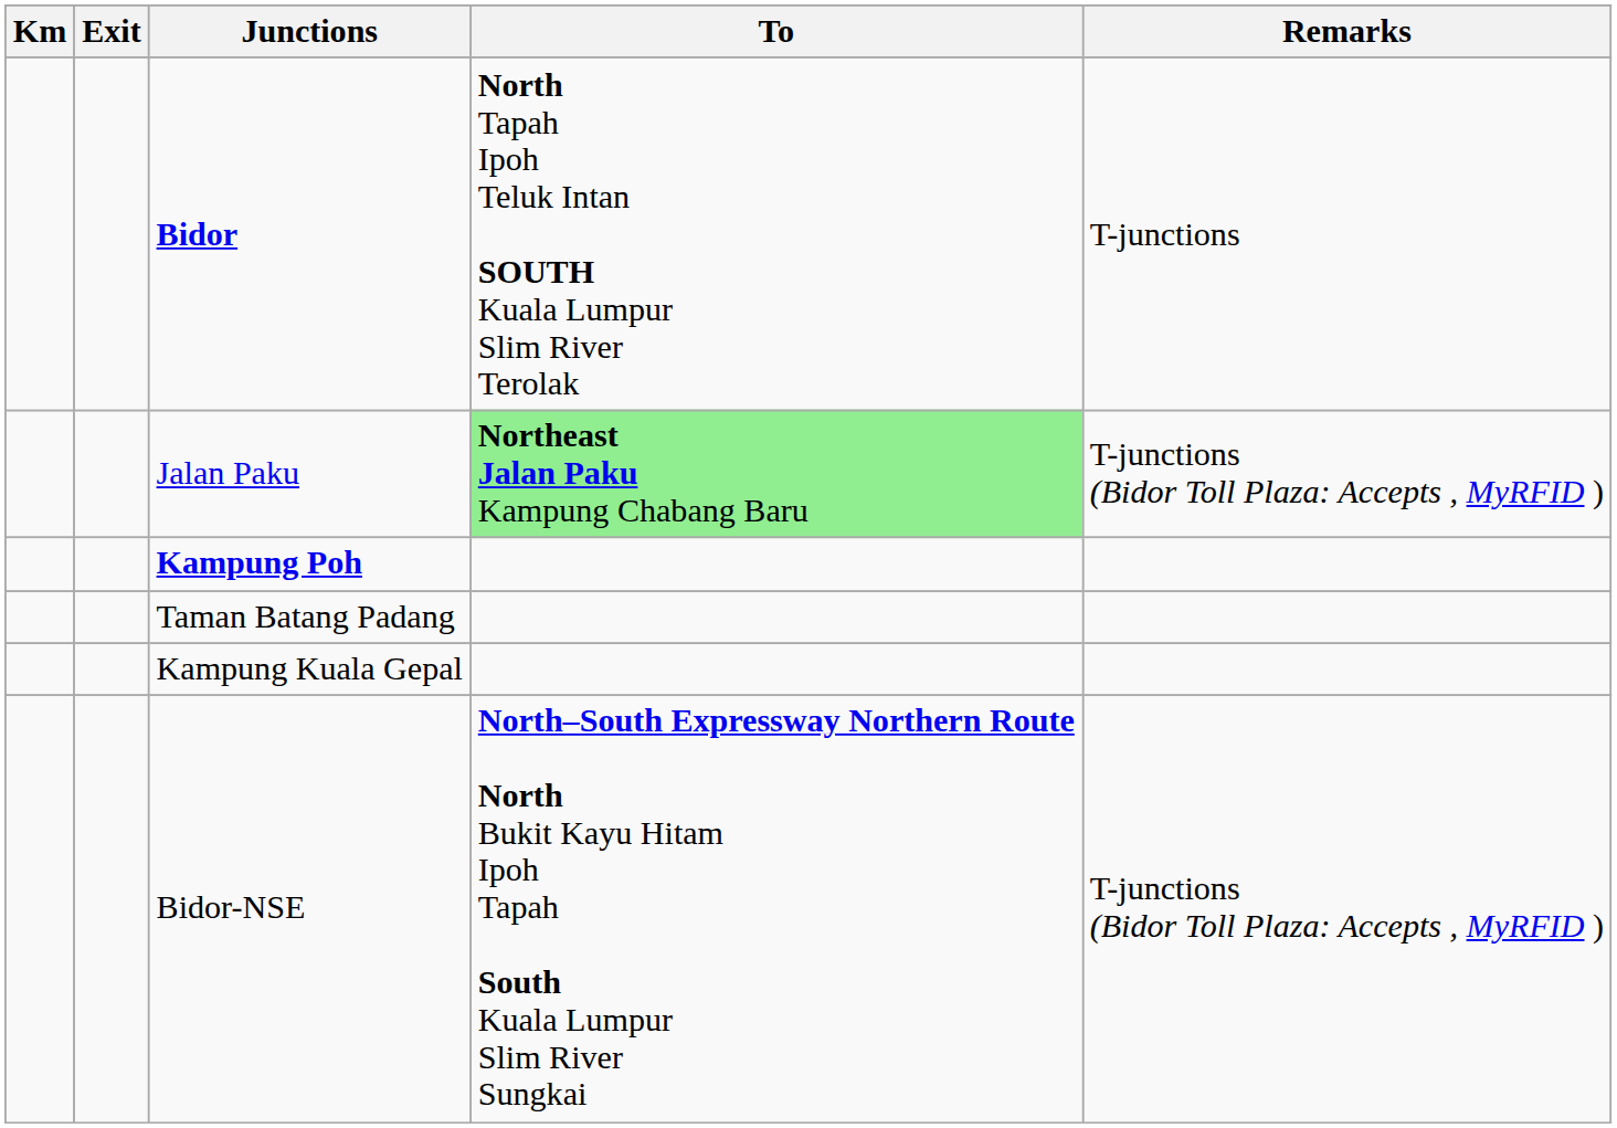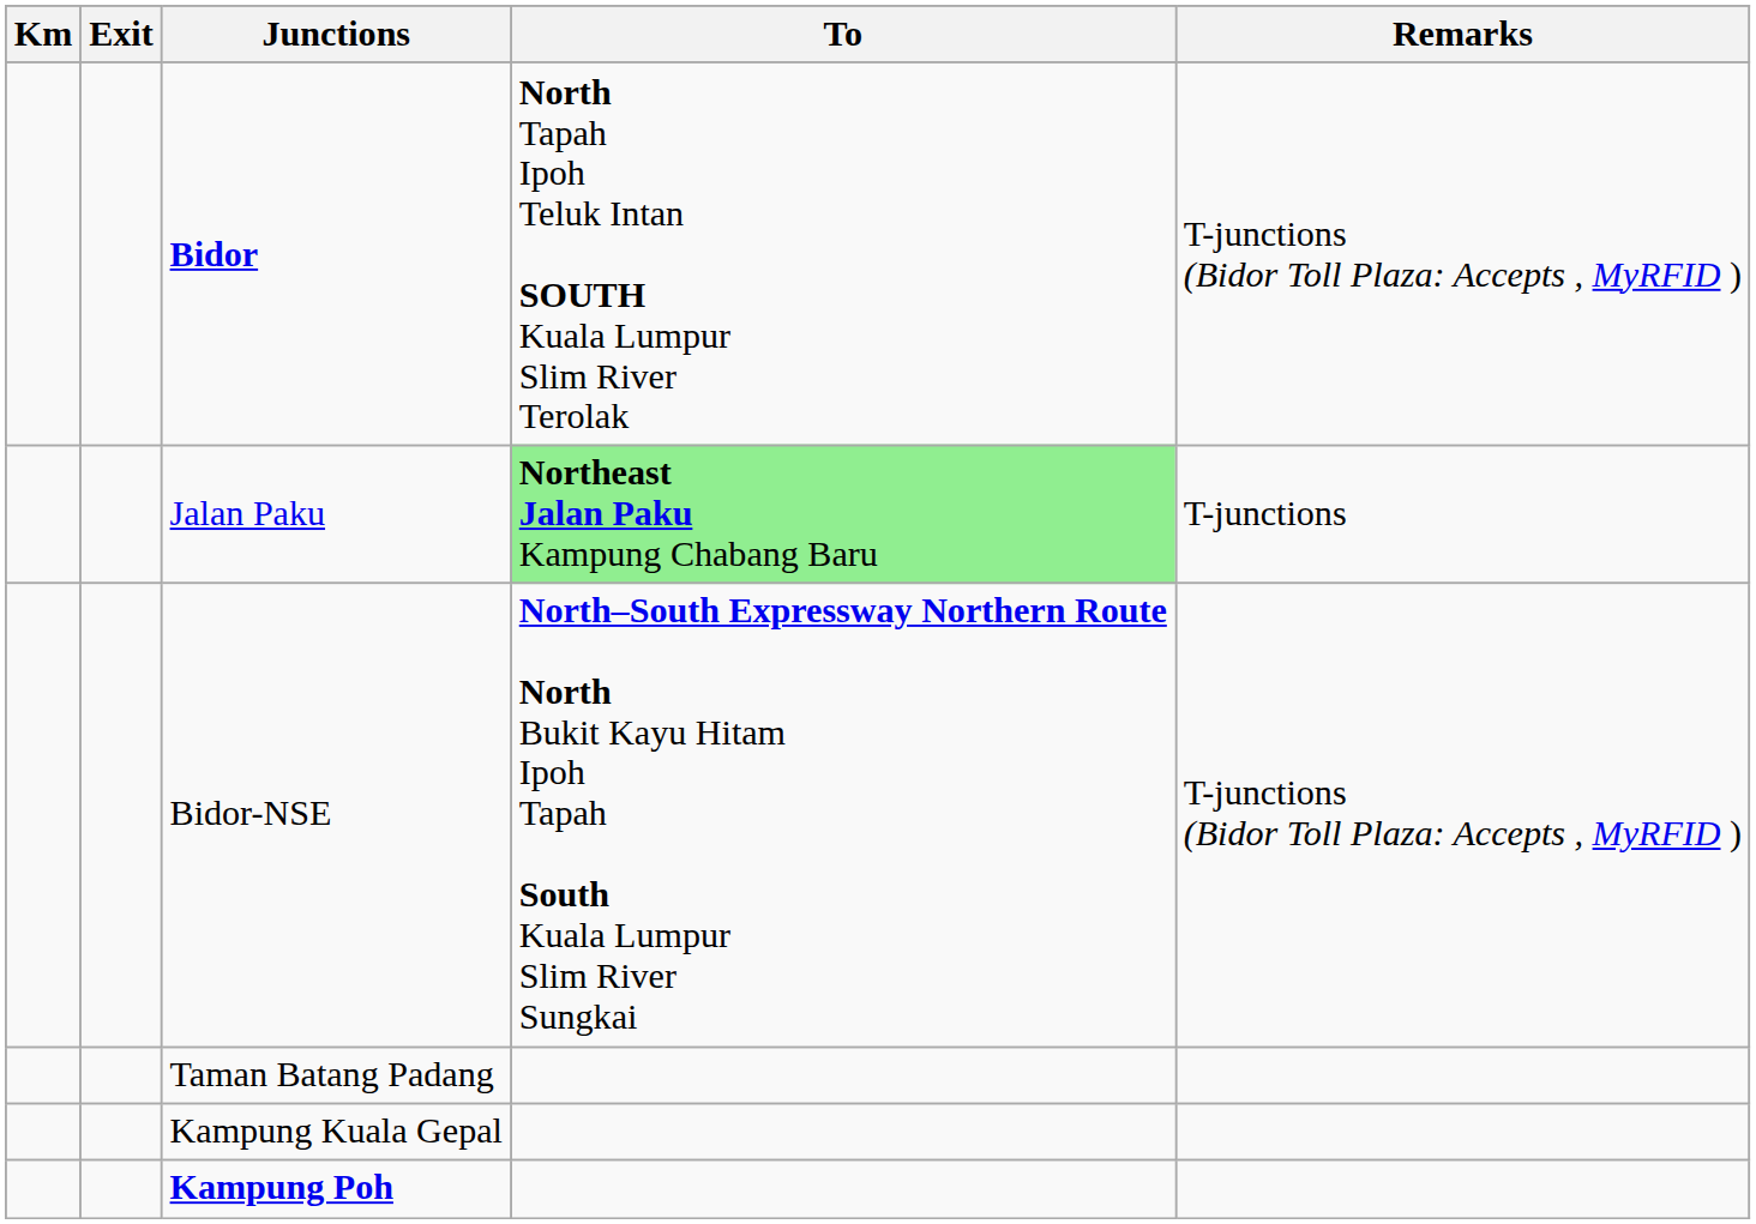 <table class="wikitable">
 <tr>
 <th>Km</th>
 <th>Exit</th>
 <th>Junctions</th>
 <th>To</th>
 <th>Remarks</th>
 </tr>
 <tr>
 <td></td>
 <td></td>
 <td><strong><a href='#'>Bidor</a></strong></td>
 <td><strong>North</strong><br> Tapah<br> Ipoh<br> Teluk Intan<br><br><strong>SOUTH</strong><br> Kuala Lumpur<br> Slim River<br> Terolak</td>
-<td>T-junctions</td>
+<td>T-junctions<br><em>(Bidor Toll Plaza: Accepts , <a href='#'><span>My</span><span>RFID</span></a> </em>)</td>
 </tr>
 <tr>
 <td></td>
 <td></td>
 <td><a href='#'>Jalan Paku</a></td>
 <td style="background: lightgreen;"><strong>Northeast</strong><br> <strong><a href='#'>Jalan Paku</a></strong><br>Kampung Chabang Baru</td>
-<td>T-junctions<br><em>(Bidor Toll Plaza: Accepts , <a href='#'><span>My</span><span>RFID</span></a> </em>)</td>
+<td>T-junctions</td>
 </tr>
 <tr>
 <td></td>
 <td></td>
-<td><strong><a href='#'>Kampung Poh</a></strong></td>
-<td></td>
-<td></td>
+<td>Bidor-NSE</td>
+<td>  <strong><a href='#'>North–South Expressway Northern Route</a></strong><br><br><strong>North</strong><br>Bukit Kayu Hitam<br>Ipoh<br>Tapah<br><br><strong>South</strong><br>Kuala Lumpur<br>Slim River<br>Sungkai</td>
+<td>T-junctions<br><em>(Bidor Toll Plaza: Accepts , <a href='#'><span>My</span><span>RFID</span></a> </em>)</td>
 </tr>
 <tr>
 <td></td>
 <td></td>
 <td>Taman Batang Padang</td>
 <td></td>
 <td></td>
 </tr>
 <tr>
 <td></td>
 <td></td>
 <td>Kampung Kuala Gepal</td>
 <td></td>
 <td></td>
 </tr>
 <tr>
 <td></td>
 <td></td>
-<td>Bidor-NSE</td>
-<td>  <strong><a href='#'>North–South Expressway Northern Route</a></strong><br><br><strong>North</strong><br>Bukit Kayu Hitam<br>Ipoh<br>Tapah<br><br><strong>South</strong><br>Kuala Lumpur<br>Slim River<br>Sungkai</td>
-<td>T-junctions<br><em>(Bidor Toll Plaza: Accepts , <a href='#'><span>My</span><span>RFID</span></a> </em>)</td>
+<td><strong><a href='#'>Kampung Poh</a></strong></td>
+<td></td>
+<td></td>
 </tr>
 </table>
